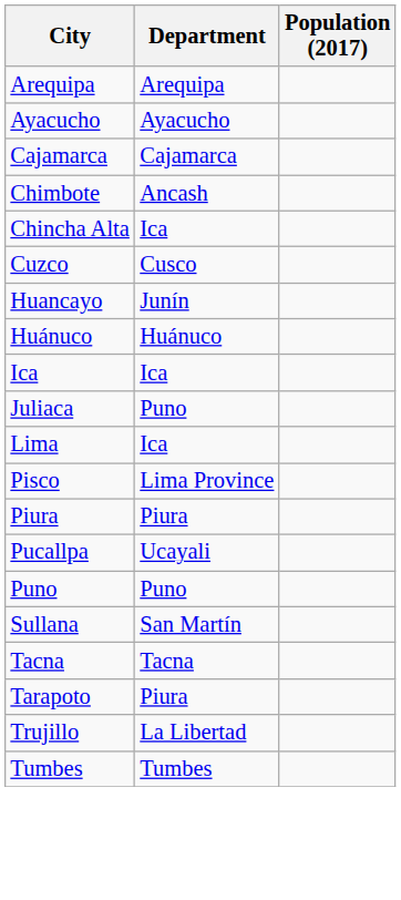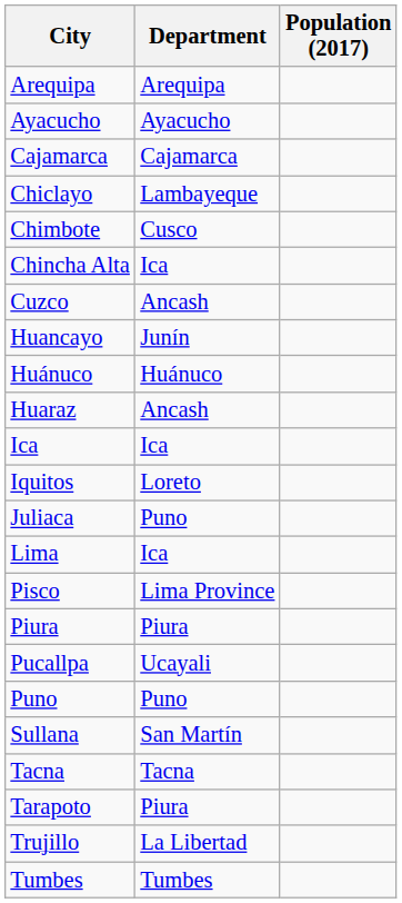 <table class="wikitable sortable sticky-header col3right">
 <tr>
 <th>City</th>
 <th>Department</th>
 <th>Population<br>(2017)</th>
 </tr>
 <tr>
 <td><a href='#'>Arequipa</a></td>
 <td><a href='#'>Arequipa</a></td>
 <td></td>
 </tr>
 <tr>
 <td><a href='#'>Ayacucho</a></td>
 <td><a href='#'>Ayacucho</a></td>
 <td></td>
 </tr>
 <tr>
 <td><a href='#'>Cajamarca</a></td>
 <td><a href='#'>Cajamarca</a></td>
 <td></td>
 </tr>
 <tr>
+<td><a href='#'>Chiclayo</a></td>
+<td><a href='#'>Lambayeque</a></td>
+<td></td>
+</tr>
+<tr>
 <td><a href='#'>Chimbote</a></td>
-<td><a href='#'>Ancash</a></td>
+<td><a href='#'>Cusco</a></td>
 <td></td>
 </tr>
 <tr>
 <td><a href='#'>Chincha Alta</a></td>
 <td><a href='#'>Ica</a></td>
 <td></td>
 </tr>
 <tr>
 <td><a href='#'>Cuzco</a></td>
-<td><a href='#'>Cusco</a></td>
+<td><a href='#'>Ancash</a></td>
 <td></td>
 </tr>
 <tr>
 <td><a href='#'>Huancayo</a></td>
 <td><a href='#'>Junín</a></td>
 <td></td>
 </tr>
 <tr>
 <td><a href='#'>Huánuco</a></td>
 <td><a href='#'>Huánuco</a></td>
 <td></td>
 </tr>
 <tr>
+<td><a href='#'>Huaraz</a></td>
+<td><a href='#'>Ancash</a></td>
+<td></td>
+</tr>
+<tr>
 <td><a href='#'>Ica</a></td>
 <td><a href='#'>Ica</a></td>
+<td></td>
+</tr>
+<tr>
+<td><a href='#'>Iquitos</a></td>
+<td><a href='#'>Loreto</a></td>
 <td></td>
 </tr>
 <tr>
 <td><a href='#'>Juliaca</a></td>
 <td><a href='#'>Puno</a></td>
 <td></td>
 </tr>
 <tr>
 <td><a href='#'>Lima</a></td>
 <td><a href='#'>Ica</a></td>
 <td></td>
 </tr>
 <tr>
 <td><a href='#'>Pisco</a></td>
 <td><a href='#'>Lima Province</a></td>
 <td></td>
 </tr>
 <tr>
 <td><a href='#'>Piura</a></td>
 <td><a href='#'>Piura</a></td>
 <td></td>
 </tr>
 <tr>
 <td><a href='#'>Pucallpa</a></td>
 <td><a href='#'>Ucayali</a></td>
 <td></td>
 </tr>
 <tr>
 <td><a href='#'>Puno</a></td>
 <td><a href='#'>Puno</a></td>
 <td></td>
 </tr>
 <tr>
 <td><a href='#'>Sullana</a></td>
 <td><a href='#'>San Martín</a></td>
 <td></td>
 </tr>
 <tr>
 <td><a href='#'>Tacna</a></td>
 <td><a href='#'>Tacna</a></td>
 <td></td>
 </tr>
 <tr>
 <td><a href='#'>Tarapoto</a></td>
 <td><a href='#'>Piura</a></td>
 <td></td>
 </tr>
 <tr>
 <td><a href='#'>Trujillo</a></td>
 <td><a href='#'>La Libertad</a></td>
 <td></td>
 </tr>
 <tr>
 <td><a href='#'>Tumbes</a></td>
 <td><a href='#'>Tumbes</a></td>
 <td></td>
 </tr>
 </table>
